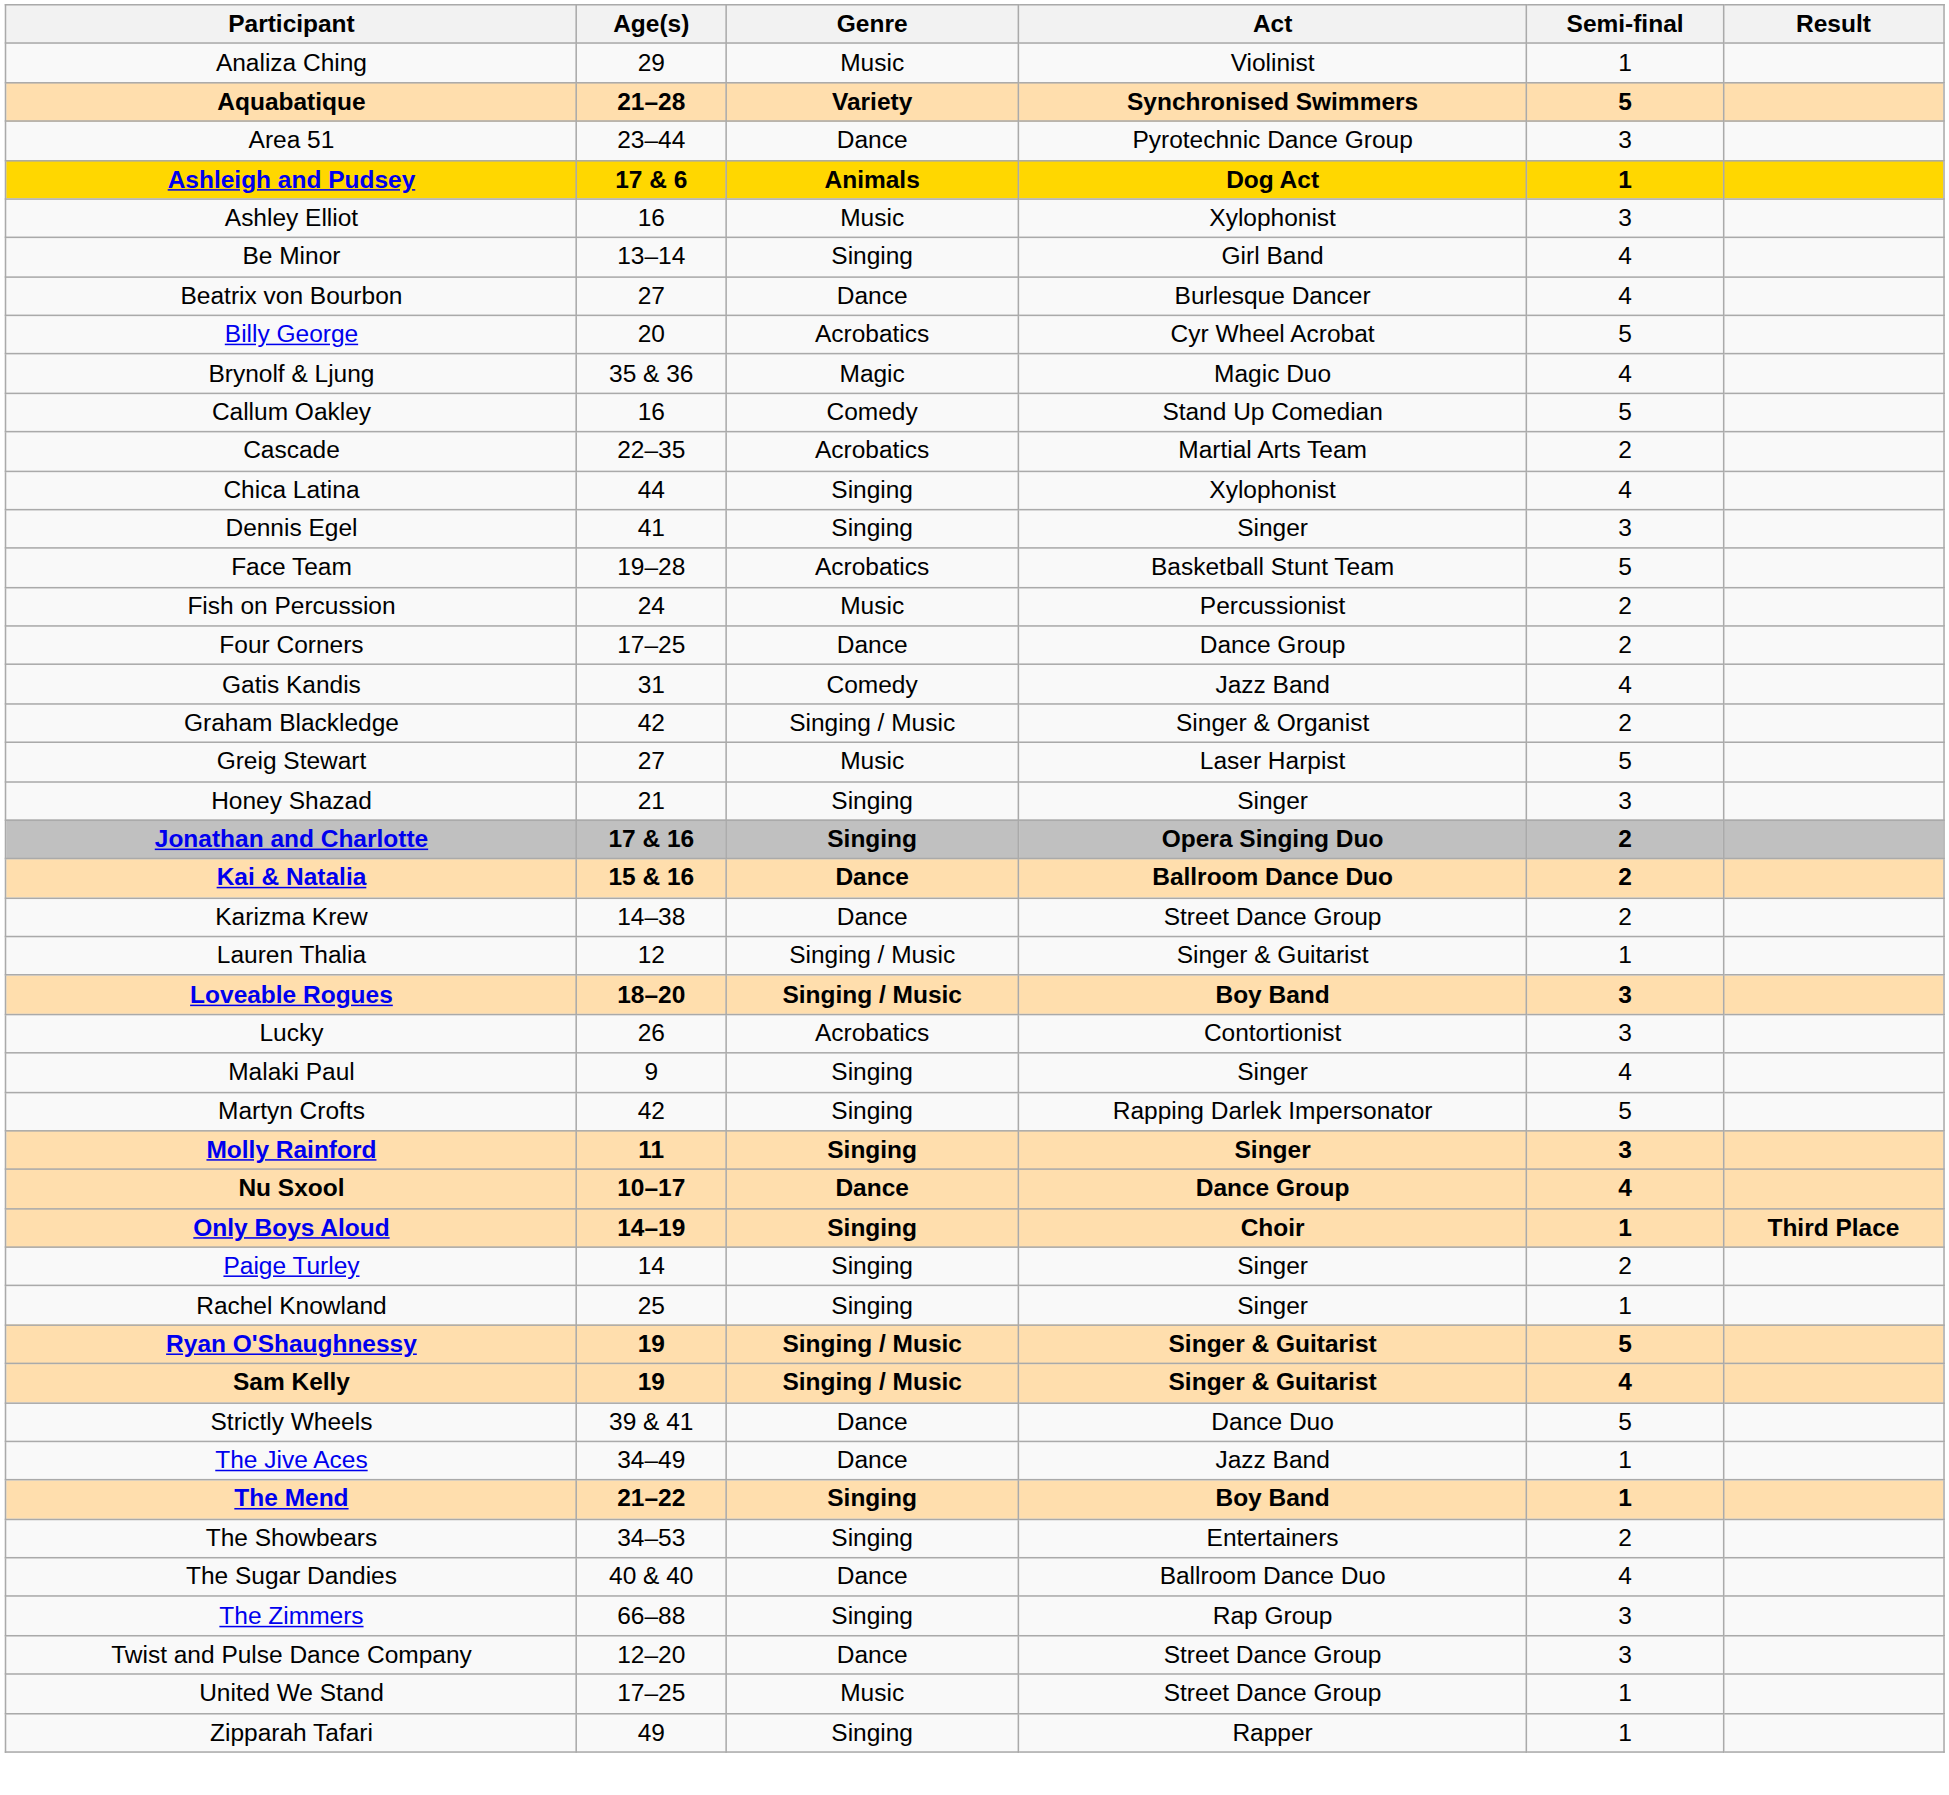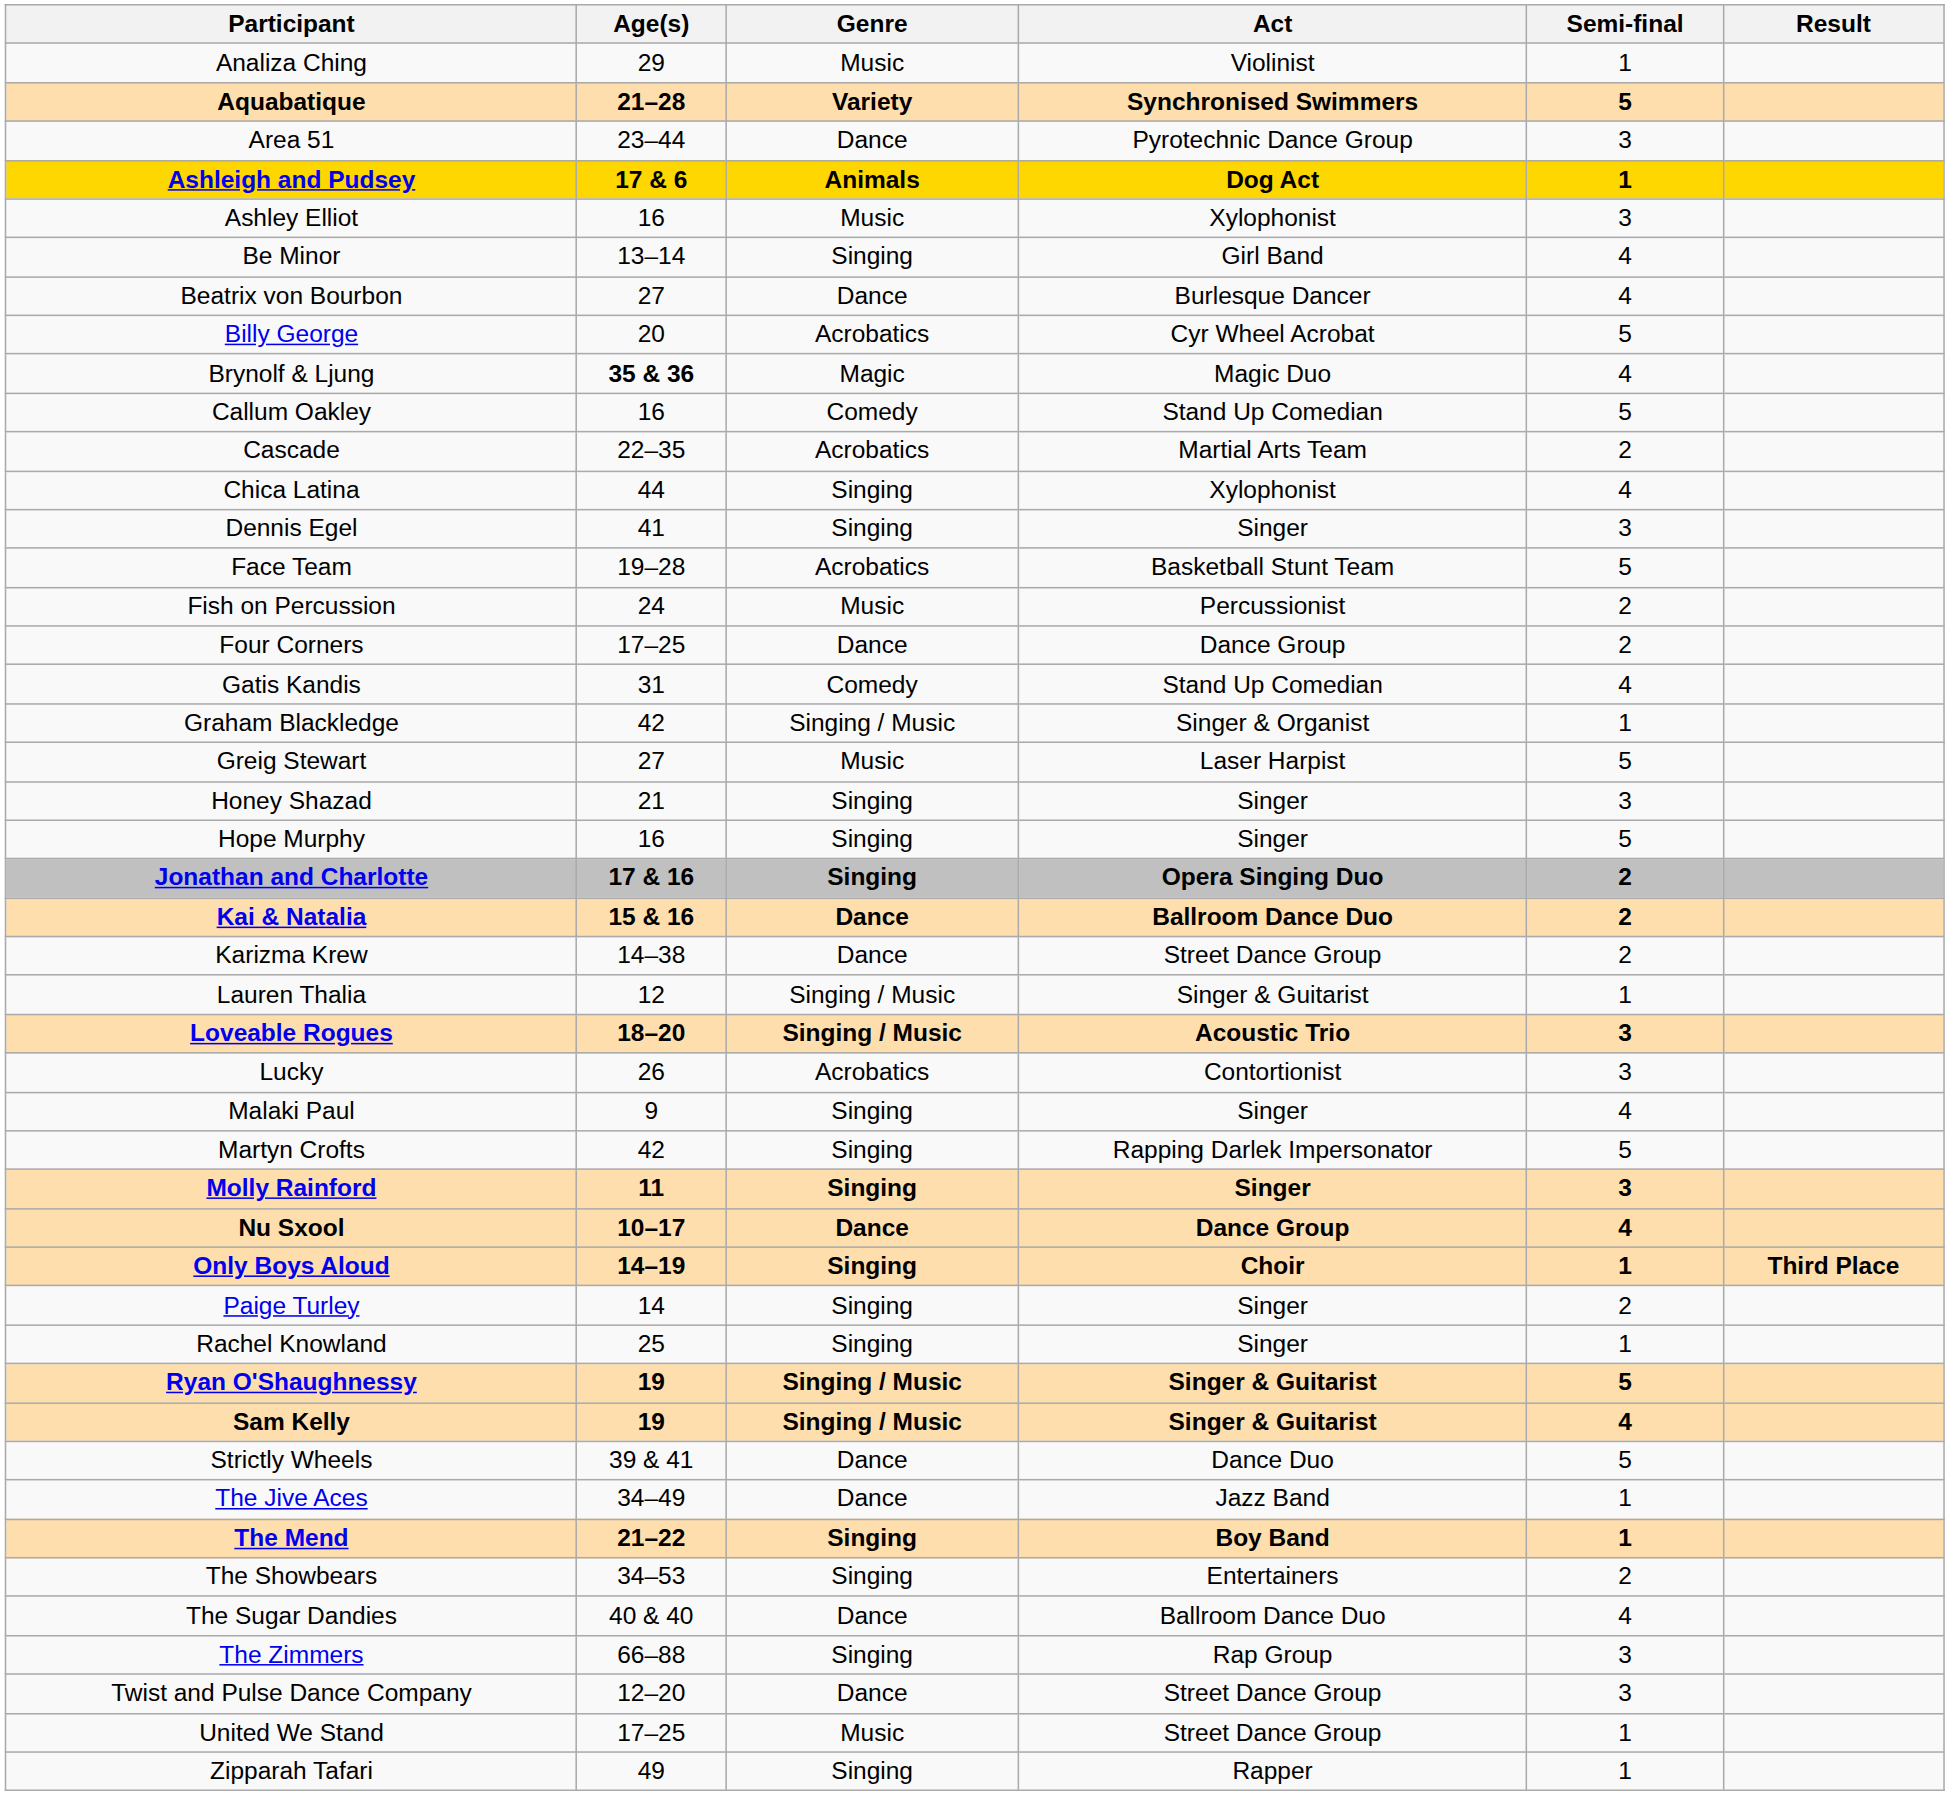 <table class="wikitable sortable" style="margin-left: auto; margin-right: auto; border: none; width:80%; text-align:center;">
 <tr valign="top">
 <th>Participant</th>
 <th class="unsortable">Age(s) </th>
 <th>Genre</th>
 <th class="unsortable">Act</th>
 <th>Semi-final</th>
 <th>Result</th>
 </tr>
 <tr>
 <td>Analiza Ching</td>
 <td>29</td>
 <td>Music</td>
 <td>Violinist</td>
 <td>1</td>
 <td></td>
 </tr>
 <tr bgcolor=NavajoWhite>
 <td><strong>Aquabatique</strong> </td>
 <td><strong>21–28</strong></td>
 <td><strong>Variety</strong></td>
 <td><strong>Synchronised Swimmers</strong></td>
 <td><strong>5</strong></td>
 <td><strong></strong></td>
 </tr>
 <tr>
 <td>Area 51</td>
 <td>23–44</td>
 <td>Dance</td>
 <td>Pyrotechnic Dance Group</td>
 <td>3</td>
 <td></td>
 </tr>
 <tr bgcolor=gold>
 <td><strong><a href='#'>Ashleigh and Pudsey</a></strong></td>
 <td><strong>17 & 6</strong> </td>
 <td><strong>Animals</strong></td>
 <td><strong>Dog Act</strong></td>
 <td><strong>1</strong></td>
 <td><strong></strong></td>
 </tr>
 <tr>
 <td>Ashley Elliot</td>
 <td>16</td>
 <td>Music</td>
 <td>Xylophonist</td>
 <td>3</td>
 <td></td>
 </tr>
 <tr>
 <td>Be Minor</td>
 <td>13–14</td>
 <td>Singing</td>
 <td>Girl Band</td>
 <td>4</td>
 <td></td>
 </tr>
 <tr>
 <td>Beatrix von Bourbon</td>
 <td>27</td>
 <td>Dance</td>
 <td>Burlesque Dancer</td>
 <td>4</td>
 <td></td>
 </tr>
 <tr>
 <td><a href='#'>Billy George</a></td>
 <td>20</td>
 <td>Acrobatics</td>
 <td>Cyr Wheel Acrobat</td>
 <td>5</td>
 <td></td>
 </tr>
 <tr>
 <td>Brynolf & Ljung</td>
-<td>35 & 36</td>
+<td><strong>35 & 36</strong></td>
 <td>Magic</td>
 <td>Magic Duo</td>
 <td>4</td>
 <td></td>
 </tr>
 <tr>
 <td>Callum Oakley</td>
 <td>16</td>
 <td>Comedy</td>
 <td>Stand Up Comedian</td>
 <td>5</td>
 <td></td>
 </tr>
 <tr>
 <td>Cascade</td>
 <td>22–35</td>
 <td>Acrobatics</td>
 <td>Martial Arts Team</td>
 <td>2</td>
 <td></td>
 </tr>
 <tr>
 <td>Chica Latina</td>
 <td>44</td>
 <td>Singing</td>
 <td>Xylophonist</td>
 <td>4</td>
 <td></td>
 </tr>
 <tr>
 <td>Dennis Egel</td>
 <td>41</td>
 <td>Singing</td>
 <td>Singer</td>
 <td>3</td>
 <td></td>
 </tr>
 <tr>
 <td>Face Team</td>
 <td>19–28</td>
 <td>Acrobatics</td>
 <td>Basketball Stunt Team</td>
 <td>5</td>
 <td></td>
 </tr>
 <tr>
 <td>Fish on Percussion</td>
 <td>24</td>
 <td>Music</td>
 <td>Percussionist</td>
 <td>2</td>
 <td></td>
 </tr>
 <tr>
 <td>Four Corners</td>
 <td>17–25</td>
 <td>Dance</td>
 <td>Dance Group</td>
 <td>2</td>
 <td></td>
 </tr>
 <tr>
 <td>Gatis Kandis</td>
 <td>31</td>
 <td>Comedy</td>
-<td>Jazz Band</td>
+<td>Stand Up Comedian</td>
 <td>4</td>
 <td></td>
 </tr>
 <tr>
 <td>Graham Blackledge</td>
 <td>42</td>
 <td>Singing / Music</td>
 <td>Singer & Organist</td>
-<td>2</td>
+<td>1</td>
 <td></td>
 </tr>
 <tr>
 <td>Greig Stewart</td>
 <td>27</td>
 <td>Music</td>
 <td>Laser Harpist</td>
 <td>5</td>
 <td></td>
 </tr>
 <tr>
 <td>Honey Shazad</td>
 <td>21</td>
 <td>Singing</td>
 <td>Singer</td>
 <td>3</td>
+<td></td>
+</tr>
+<tr>
+<td>Hope Murphy</td>
+<td>16</td>
+<td>Singing</td>
+<td>Singer</td>
+<td>5</td>
 <td></td>
 </tr>
 <tr bgcolor=silver>
 <td><strong><a href='#'>Jonathan and Charlotte</a></strong></td>
 <td><strong>17 & 16</strong></td>
 <td><strong>Singing</strong></td>
 <td><strong>Opera Singing Duo</strong></td>
 <td><strong>2</strong></td>
 <td><strong></strong></td>
 </tr>
 <tr bgcolor=NavajoWhite>
 <td><strong><a href='#'>Kai & Natalia</a></strong></td>
 <td><strong>15 & 16</strong></td>
 <td><strong>Dance</strong></td>
 <td><strong>Ballroom Dance Duo</strong></td>
 <td><strong>2</strong></td>
 <td><strong></strong></td>
 </tr>
 <tr>
 <td>Karizma Krew</td>
 <td>14–38</td>
 <td>Dance</td>
 <td>Street Dance Group</td>
 <td>2</td>
 <td></td>
 </tr>
 <tr>
 <td>Lauren Thalia</td>
 <td>12</td>
 <td>Singing / Music</td>
 <td>Singer & Guitarist</td>
 <td>1</td>
 <td></td>
 </tr>
 <tr bgcolor=NavajoWhite>
 <td><strong><a href='#'>Loveable Rogues</a></strong></td>
 <td><strong>18–20</strong></td>
 <td><strong>Singing / Music</strong></td>
-<td><strong>Boy Band</strong></td>
+<td><strong>Acoustic Trio</strong></td>
 <td><strong>3</strong></td>
 <td><strong></strong></td>
 </tr>
 <tr>
 <td>Lucky</td>
 <td>26</td>
 <td>Acrobatics</td>
 <td>Contortionist</td>
 <td>3</td>
 <td></td>
 </tr>
 <tr>
 <td>Malaki Paul</td>
 <td>9</td>
 <td>Singing</td>
 <td>Singer</td>
 <td>4</td>
 <td></td>
 </tr>
 <tr>
 <td>Martyn Crofts</td>
 <td>42</td>
 <td>Singing</td>
 <td>Rapping Darlek Impersonator</td>
 <td>5</td>
 <td></td>
 </tr>
 <tr bgcolor=NavajoWhite>
 <td><strong><a href='#'>Molly Rainford</a></strong></td>
 <td><strong>11</strong></td>
 <td><strong>Singing</strong></td>
 <td><strong>Singer</strong></td>
 <td><strong>3</strong></td>
 <td><strong></strong></td>
 </tr>
 <tr bgcolor=NavajoWhite>
 <td><strong>Nu Sxool</strong></td>
 <td><strong>10–17</strong></td>
 <td><strong>Dance</strong></td>
 <td><strong>Dance Group</strong></td>
 <td><strong>4</strong></td>
 <td><strong></strong></td>
 </tr>
 <tr bgcolor=Navajowhite>
 <td><strong><a href='#'>Only Boys Aloud</a></strong></td>
 <td><strong>14–19</strong></td>
 <td><strong>Singing</strong></td>
 <td><strong>Choir</strong></td>
 <td><strong>1</strong></td>
 <td><strong>Third Place</strong></td>
 </tr>
 <tr>
 <td><a href='#'>Paige Turley</a></td>
 <td>14</td>
 <td>Singing</td>
 <td>Singer</td>
 <td>2</td>
 <td></td>
 </tr>
 <tr>
 <td>Rachel Knowland</td>
 <td>25</td>
 <td>Singing</td>
 <td>Singer</td>
 <td>1</td>
 <td></td>
 </tr>
 <tr bgcolor=NavajoWhite>
 <td><strong><a href='#'>Ryan O'Shaughnessy</a></strong></td>
 <td><strong>19</strong></td>
 <td><strong>Singing / Music</strong></td>
 <td><strong>Singer & Guitarist</strong></td>
 <td><strong>5</strong></td>
 <td><strong></strong></td>
 </tr>
 <tr bgcolor=NavajoWhite>
 <td><strong>Sam Kelly</strong></td>
 <td><strong>19</strong></td>
 <td><strong>Singing / Music</strong></td>
 <td><strong>Singer & Guitarist</strong></td>
 <td><strong>4</strong></td>
 <td><strong></strong></td>
 </tr>
 <tr>
 <td>Strictly Wheels</td>
 <td>39 & 41</td>
 <td>Dance</td>
 <td>Dance Duo</td>
 <td>5</td>
 <td></td>
 </tr>
 <tr>
 <td><a href='#'>The Jive Aces</a></td>
 <td>34–49</td>
 <td>Dance</td>
 <td>Jazz Band</td>
 <td>1</td>
 <td></td>
 </tr>
 <tr bgcolor=NavajoWhite>
 <td><strong><a href='#'>The Mend</a></strong> </td>
 <td><strong>21–22</strong></td>
 <td><strong>Singing</strong></td>
 <td><strong>Boy Band</strong></td>
 <td><strong>1</strong></td>
 <td><strong></strong></td>
 </tr>
 <tr>
 <td>The Showbears</td>
 <td>34–53</td>
 <td>Singing</td>
 <td>Entertainers</td>
 <td>2</td>
 <td></td>
 </tr>
 <tr>
 <td>The Sugar Dandies</td>
 <td>40 & 40</td>
 <td>Dance</td>
 <td>Ballroom Dance Duo</td>
 <td>4</td>
 <td></td>
 </tr>
 <tr>
 <td><a href='#'>The Zimmers</a></td>
 <td>66–88</td>
 <td>Singing</td>
 <td>Rap Group</td>
 <td>3</td>
 <td></td>
 </tr>
 <tr>
 <td>Twist and Pulse Dance Company</td>
 <td>12–20</td>
 <td>Dance</td>
 <td>Street Dance Group</td>
 <td>3</td>
 <td></td>
 </tr>
 <tr>
 <td>United We Stand</td>
 <td>17–25</td>
 <td>Music</td>
 <td>Street Dance Group</td>
 <td>1</td>
 <td></td>
 </tr>
 <tr>
 <td>Zipparah Tafari</td>
 <td>49</td>
 <td>Singing</td>
 <td>Rapper</td>
 <td>1</td>
 <td></td>
 </tr>
 </table>
